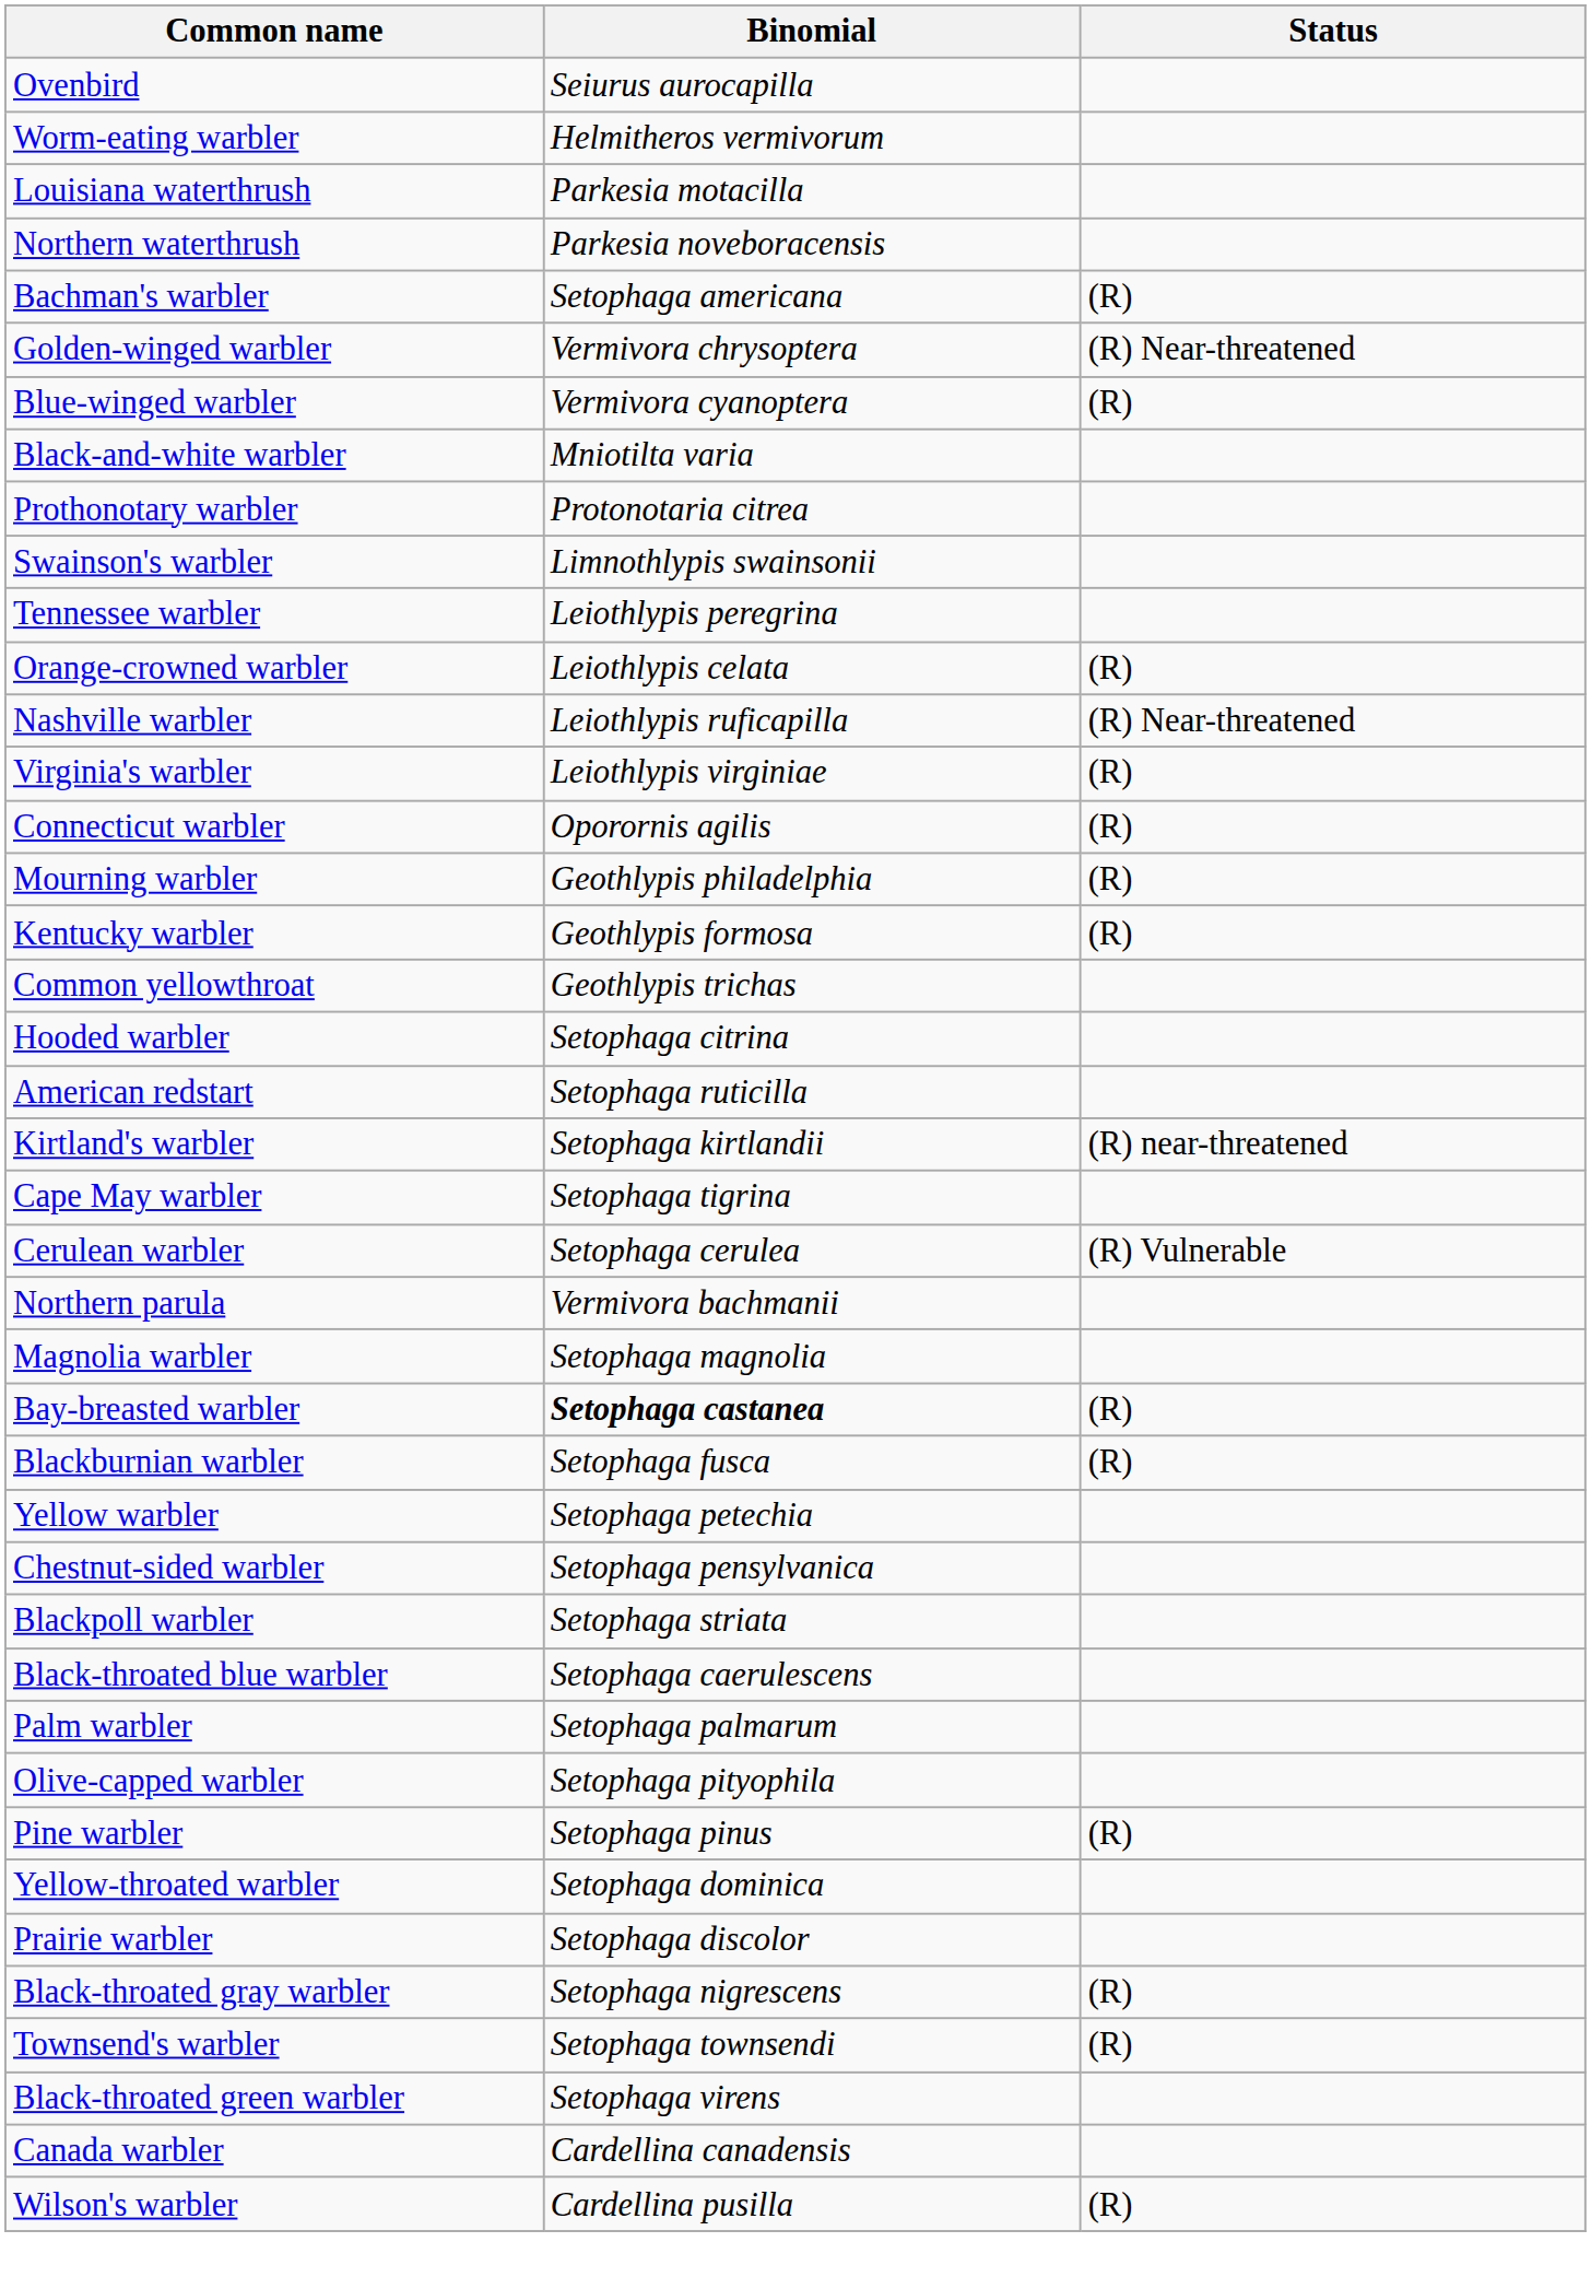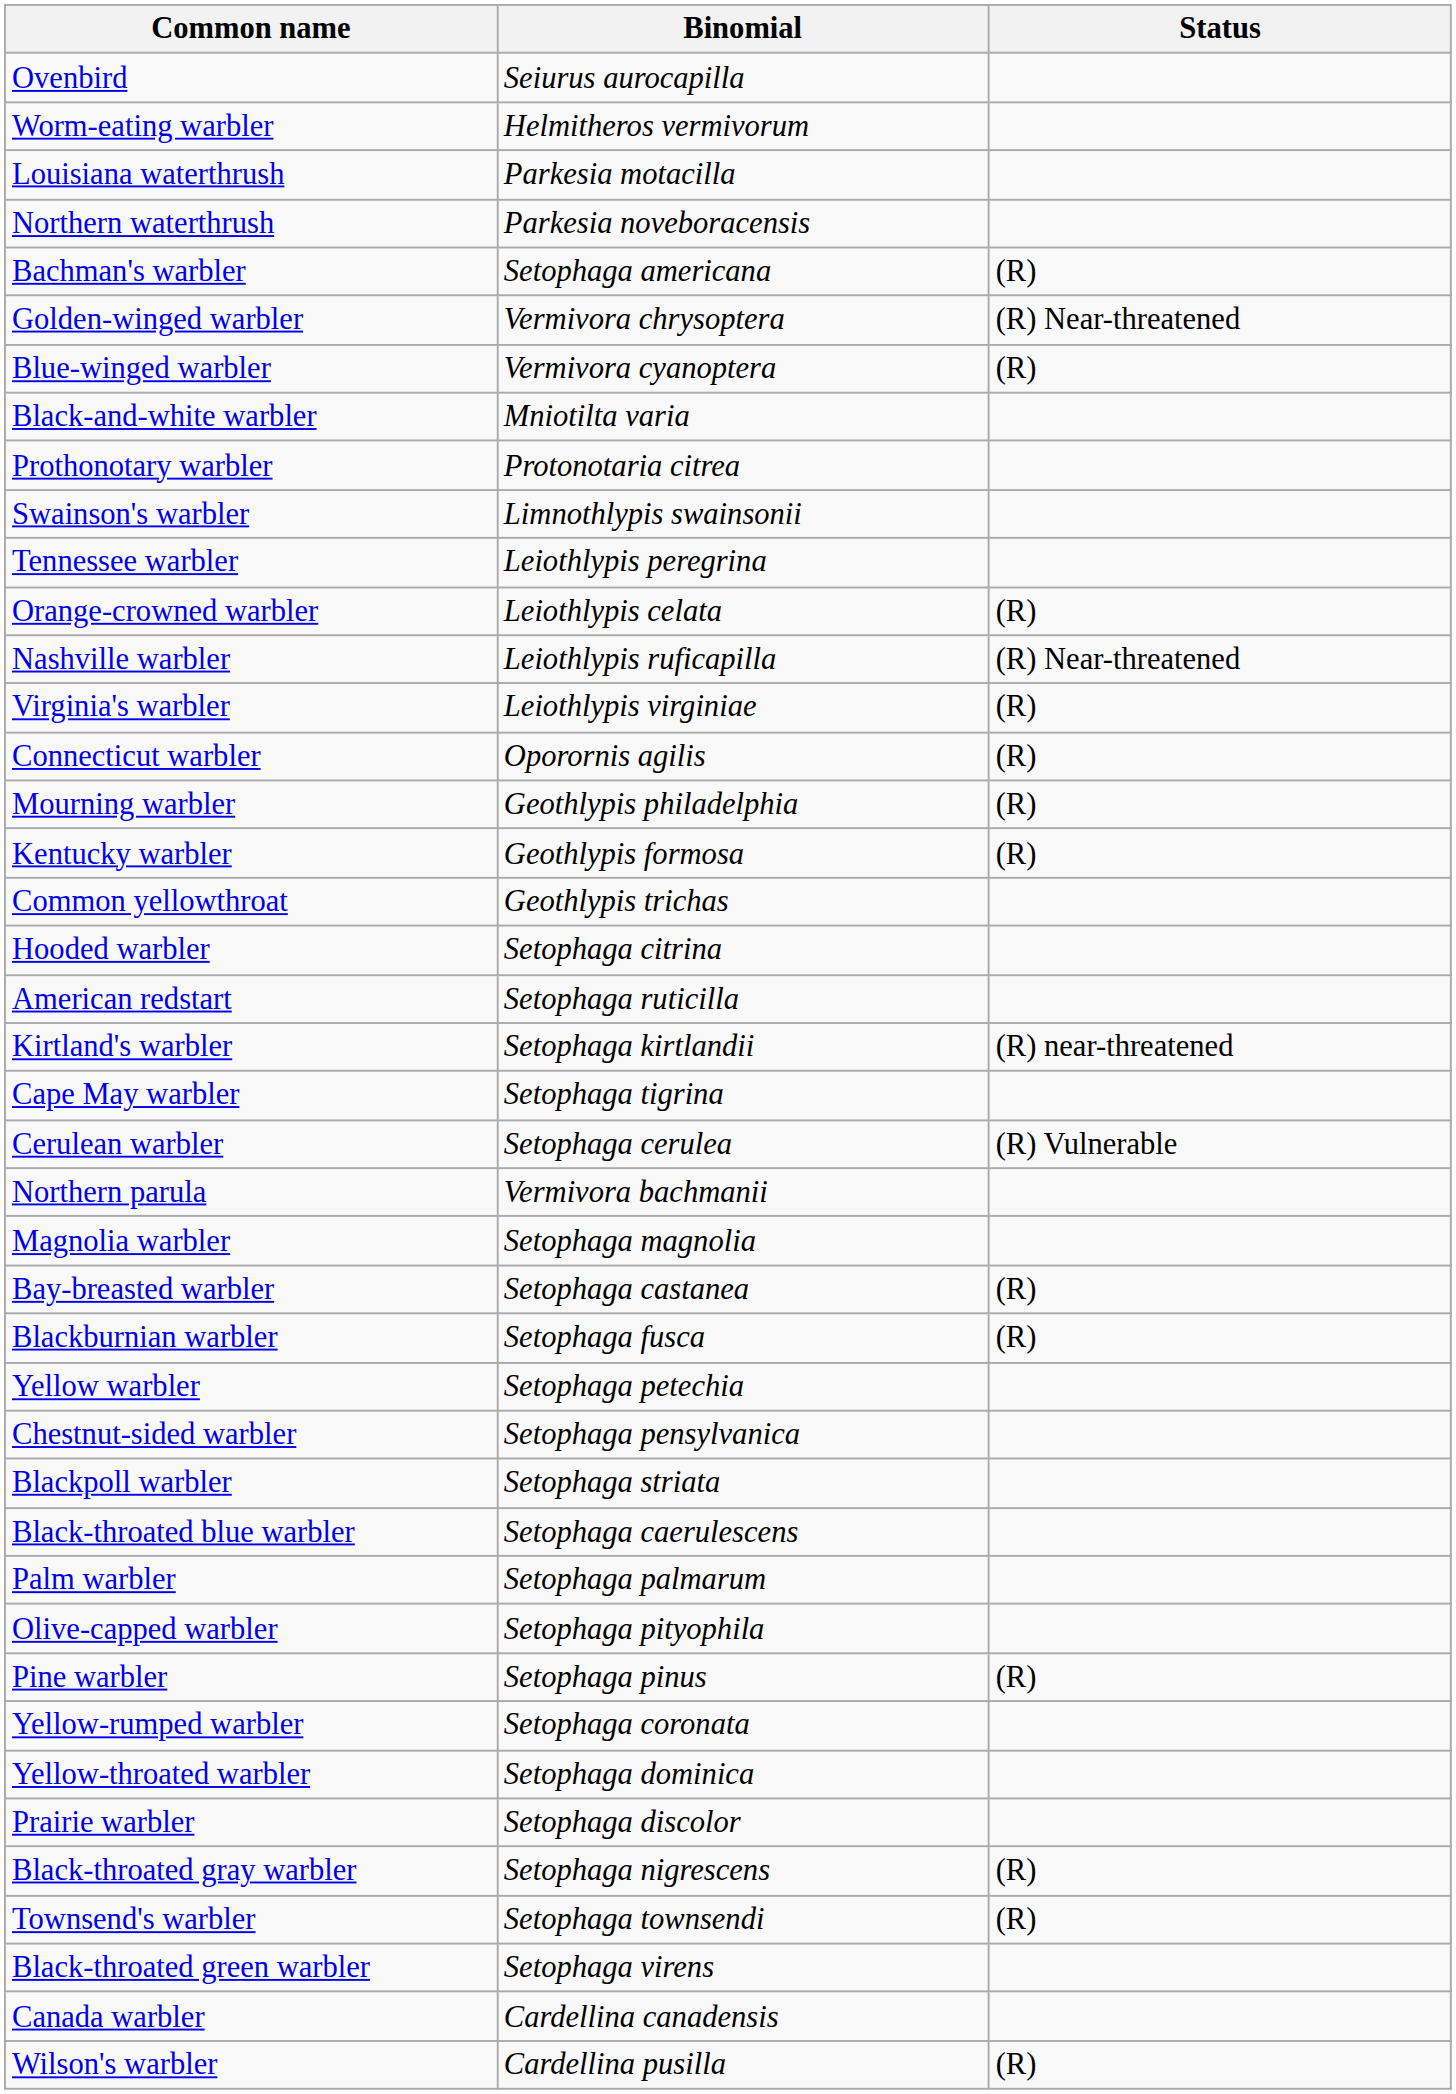 <table width=60% class="wikitable">
 <tr>
 <th width=34%>Common name</th>
 <th width=34%>Binomial</th>
 <th width=32%>Status</th>
 </tr>
 <tr>
 <td><a href='#'>Ovenbird</a></td>
 <td><em>Seiurus aurocapilla</em></td>
 <td></td>
 </tr>
 <tr>
 <td><a href='#'>Worm-eating warbler</a></td>
 <td><em>Helmitheros vermivorum</em></td>
 <td></td>
 </tr>
 <tr>
 <td><a href='#'>Louisiana waterthrush</a></td>
 <td><em>Parkesia motacilla</em></td>
 <td></td>
 </tr>
 <tr>
 <td><a href='#'>Northern waterthrush</a></td>
 <td><em>Parkesia noveboracensis</em></td>
 <td></td>
 </tr>
 <tr>
 <td><a href='#'>Bachman's warbler</a></td>
 <td><em>Setophaga americana</em></td>
 <td>(R)</td>
 </tr>
 <tr>
 <td><a href='#'>Golden-winged warbler</a></td>
 <td><em>Vermivora chrysoptera</em></td>
 <td>(R) Near-threatened</td>
 </tr>
 <tr>
 <td><a href='#'>Blue-winged warbler</a></td>
 <td><em>Vermivora cyanoptera</em></td>
 <td>(R)</td>
 </tr>
 <tr>
 <td><a href='#'>Black-and-white warbler</a></td>
 <td><em>Mniotilta varia</em></td>
 <td></td>
 </tr>
 <tr>
 <td><a href='#'>Prothonotary warbler</a></td>
 <td><em>Protonotaria citrea</em></td>
 <td></td>
 </tr>
 <tr>
 <td><a href='#'>Swainson's warbler</a></td>
 <td><em>Limnothlypis swainsonii</em></td>
 <td></td>
 </tr>
 <tr>
 <td><a href='#'>Tennessee warbler</a></td>
 <td><em>Leiothlypis peregrina</em></td>
 <td></td>
 </tr>
 <tr>
 <td><a href='#'>Orange-crowned warbler</a></td>
 <td><em>Leiothlypis celata</em></td>
 <td>(R)</td>
 </tr>
 <tr>
 <td><a href='#'>Nashville warbler</a></td>
 <td><em>Leiothlypis ruficapilla</em></td>
 <td>(R) Near-threatened</td>
 </tr>
 <tr>
 <td><a href='#'>Virginia's warbler</a></td>
 <td><em>Leiothlypis virginiae</em></td>
 <td>(R)</td>
 </tr>
 <tr>
 <td><a href='#'>Connecticut warbler</a></td>
 <td><em>Oporornis agilis</em></td>
 <td>(R)</td>
 </tr>
 <tr>
 <td><a href='#'>Mourning warbler</a></td>
 <td><em>Geothlypis philadelphia</em></td>
 <td>(R)</td>
 </tr>
 <tr>
 <td><a href='#'>Kentucky warbler</a></td>
 <td><em>Geothlypis formosa</em></td>
 <td>(R)</td>
 </tr>
 <tr>
 <td><a href='#'>Common yellowthroat</a></td>
 <td><em>Geothlypis trichas</em></td>
 <td></td>
 </tr>
 <tr>
 <td><a href='#'>Hooded warbler</a></td>
 <td><em>Setophaga citrina</em></td>
 <td></td>
 </tr>
 <tr>
 <td><a href='#'>American redstart</a></td>
 <td><em>Setophaga ruticilla</em></td>
 <td></td>
 </tr>
 <tr>
 <td><a href='#'>Kirtland's warbler</a></td>
 <td><em>Setophaga kirtlandii</em></td>
 <td>(R) near-threatened</td>
 </tr>
 <tr>
 <td><a href='#'>Cape May warbler</a></td>
 <td><em>Setophaga tigrina</em></td>
 <td></td>
 </tr>
 <tr>
 <td><a href='#'>Cerulean warbler</a></td>
 <td><em>Setophaga cerulea</em></td>
 <td>(R) Vulnerable</td>
 </tr>
 <tr>
 <td><a href='#'>Northern parula</a></td>
 <td><em>Vermivora bachmanii</em></td>
 <td></td>
 </tr>
 <tr>
 <td><a href='#'>Magnolia warbler</a></td>
 <td><em>Setophaga magnolia</em></td>
 <td></td>
 </tr>
 <tr>
 <td><a href='#'>Bay-breasted warbler</a></td>
-<td><strong><em>Setophaga castanea</em></strong></td>
+<td><em>Setophaga castanea</em></td>
 <td>(R)</td>
 </tr>
 <tr>
 <td><a href='#'>Blackburnian warbler</a></td>
 <td><em>Setophaga fusca</em></td>
 <td>(R)</td>
 </tr>
 <tr>
 <td><a href='#'>Yellow warbler</a></td>
 <td><em>Setophaga petechia</em></td>
 <td></td>
 </tr>
 <tr>
 <td><a href='#'>Chestnut-sided warbler</a></td>
 <td><em>Setophaga pensylvanica</em></td>
 <td></td>
 </tr>
 <tr>
 <td><a href='#'>Blackpoll warbler</a></td>
 <td><em>Setophaga striata</em></td>
 <td></td>
 </tr>
 <tr>
 <td><a href='#'>Black-throated blue warbler</a></td>
 <td><em>Setophaga caerulescens</em></td>
 <td></td>
 </tr>
 <tr>
 <td><a href='#'>Palm warbler</a></td>
 <td><em>Setophaga palmarum</em></td>
 <td></td>
 </tr>
 <tr>
 <td><a href='#'>Olive-capped warbler</a></td>
 <td><em>Setophaga pityophila</em></td>
 <td></td>
 </tr>
 <tr>
 <td><a href='#'>Pine warbler</a></td>
 <td><em>Setophaga pinus</em></td>
 <td>(R)</td>
 </tr>
 <tr>
+<td><a href='#'>Yellow-rumped warbler</a></td>
+<td><em>Setophaga coronata</em></td>
+<td></td>
+</tr>
+<tr>
 <td><a href='#'>Yellow-throated warbler</a></td>
 <td><em>Setophaga dominica</em></td>
 <td></td>
 </tr>
 <tr>
 <td><a href='#'>Prairie warbler</a></td>
 <td><em>Setophaga discolor</em></td>
 <td></td>
 </tr>
 <tr>
 <td><a href='#'>Black-throated gray warbler</a></td>
 <td><em>Setophaga nigrescens</em></td>
 <td>(R)</td>
 </tr>
 <tr>
 <td><a href='#'>Townsend's warbler</a></td>
 <td><em>Setophaga townsendi</em></td>
 <td>(R)</td>
 </tr>
 <tr>
 <td><a href='#'>Black-throated green warbler</a></td>
 <td><em>Setophaga virens</em></td>
 <td></td>
 </tr>
 <tr>
 <td><a href='#'>Canada warbler</a></td>
 <td><em>Cardellina canadensis</em></td>
 <td></td>
 </tr>
 <tr>
 <td><a href='#'>Wilson's warbler</a></td>
 <td><em>Cardellina pusilla</em></td>
 <td>(R)</td>
 </tr>
 </table>
